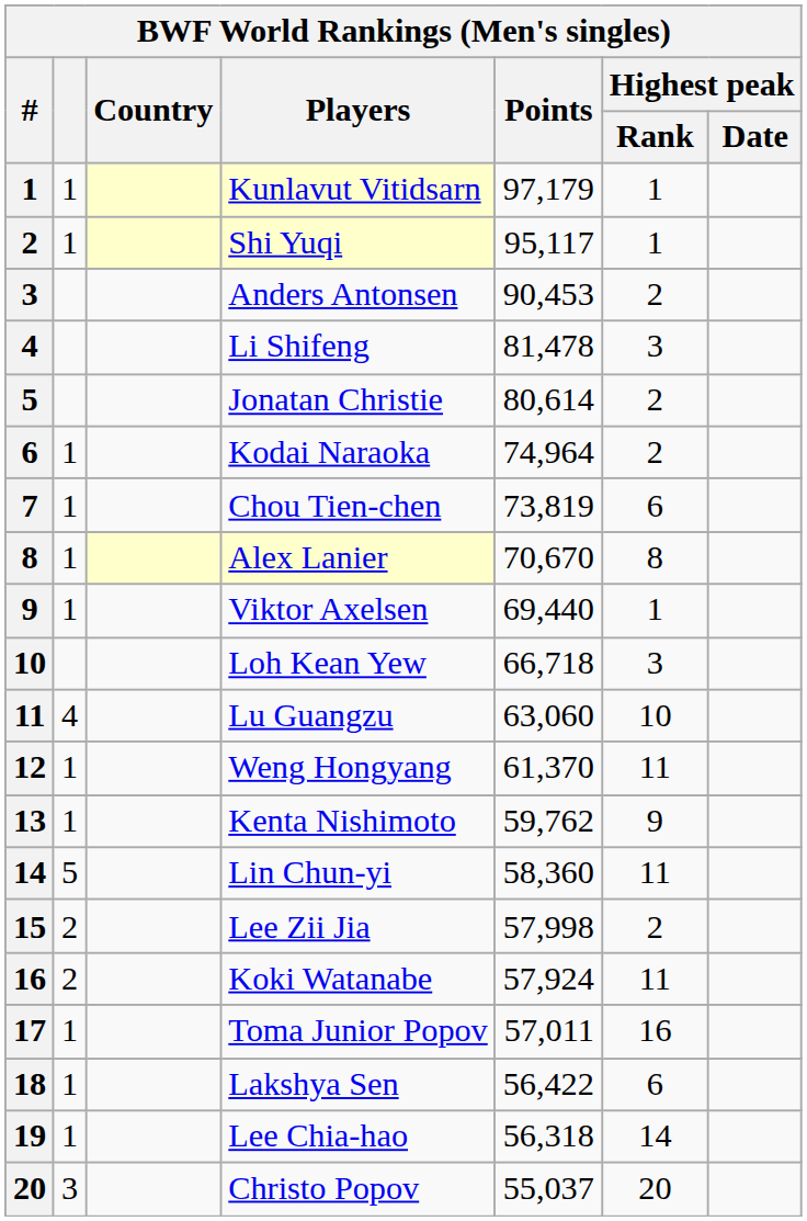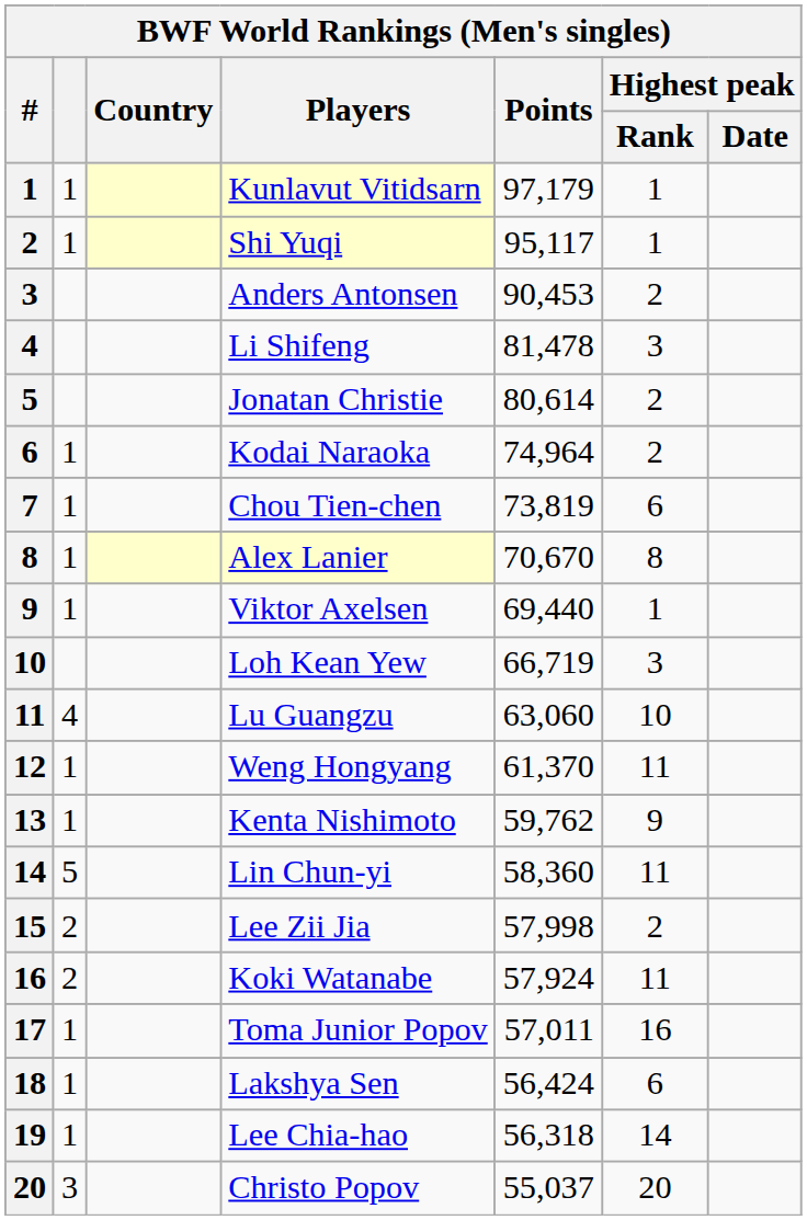 <table class="sortable wikitable">
 <tr>
 <th colspan="7">BWF World Rankings (Men's singles)<br></th>
 </tr>
 <tr>
 <th rowspan="2">#</th>
 <th rowspan="2"></th>
 <th rowspan="2">Country</th>
 <th rowspan="2">Players</th>
 <th rowspan="2">Points</th>
 <th colspan="2">Highest peak</th>
 </tr>
 <tr>
 <th>Rank</th>
 <th>Date</th>
 </tr>
 <tr>
 <th>1</th>
 <td align="center"> 1</td>
 <td bgcolor="#FFFFCC"></td>
 <td bgcolor="#FFFFCC"><a href='#'>Kunlavut Vitidsarn</a></td>
 <td align="right">97,179</td>
 <td align="center">1</td>
 <td align="right"></td>
 </tr>
 <tr>
 <th>2</th>
 <td align="center"> 1</td>
 <td bgcolor="#FFFFCC"></td>
 <td bgcolor="#FFFFCC"><a href='#'>Shi Yuqi</a></td>
 <td align="right">95,117</td>
 <td align="center">1</td>
 <td align="right"></td>
 </tr>
 <tr>
 <th>3</th>
 <td align="center"></td>
 <td></td>
 <td><a href='#'>Anders Antonsen</a></td>
 <td align="right">90,453</td>
 <td align="center">2</td>
 <td align="right"></td>
 </tr>
 <tr>
 <th>4</th>
 <td align="center"></td>
 <td></td>
 <td><a href='#'>Li Shifeng</a></td>
 <td align="right">81,478</td>
 <td align="center">3</td>
 <td align="right"></td>
 </tr>
 <tr>
 <th>5</th>
 <td align="center"></td>
 <td></td>
 <td><a href='#'>Jonatan Christie</a></td>
 <td align="right">80,614</td>
 <td align="center">2</td>
 <td align="right"></td>
 </tr>
 <tr>
 <th>6</th>
 <td align="center"> 1</td>
 <td></td>
 <td><a href='#'>Kodai Naraoka</a></td>
 <td align="right">74,964</td>
 <td align="center">2</td>
 <td align="right"></td>
 </tr>
 <tr>
 <th>7</th>
 <td align="center"> 1</td>
 <td></td>
 <td><a href='#'>Chou Tien-chen</a></td>
 <td align="right">73,819</td>
 <td align="center">6</td>
 <td align="right"></td>
 </tr>
 <tr>
 <th>8</th>
 <td align="center"> 1</td>
 <td bgcolor="#FFFFCC"></td>
 <td bgcolor="#FFFFCC"><a href='#'>Alex Lanier</a></td>
 <td align="right">70,670</td>
 <td align="center">8</td>
 <td align="right"></td>
 </tr>
 <tr>
 <th>9</th>
 <td align="center"> 1</td>
 <td></td>
 <td><a href='#'>Viktor Axelsen</a></td>
 <td align="right">69,440</td>
 <td align="center">1</td>
 <td align="right"></td>
 </tr>
 <tr>
 <th>10</th>
 <td align="center"></td>
 <td></td>
 <td><a href='#'>Loh Kean Yew</a></td>
-<td align="right">66,718</td>
+<td align="right">66,719</td>
 <td align="center">3</td>
 <td align="right"></td>
 </tr>
 <tr>
 <th>11</th>
 <td align="center"> 4</td>
 <td></td>
 <td><a href='#'>Lu Guangzu</a></td>
 <td align="right">63,060</td>
 <td align="center">10</td>
 <td align="right"></td>
 </tr>
 <tr>
 <th>12</th>
 <td align="center"> 1</td>
 <td></td>
 <td><a href='#'>Weng Hongyang</a></td>
 <td align="right">61,370</td>
 <td align="center">11</td>
 <td align="right"></td>
 </tr>
 <tr>
 <th>13</th>
 <td align="center"> 1</td>
 <td></td>
 <td><a href='#'>Kenta Nishimoto</a></td>
 <td align="right">59,762</td>
 <td align="center">9</td>
 <td align="right"></td>
 </tr>
 <tr>
 <th>14</th>
 <td align="center"> 5</td>
 <td></td>
 <td><a href='#'>Lin Chun-yi</a></td>
 <td align="right">58,360</td>
 <td align="center">11</td>
 <td align="right"></td>
 </tr>
 <tr>
 <th>15</th>
 <td align="center"> 2</td>
 <td></td>
 <td><a href='#'>Lee Zii Jia</a></td>
 <td align="right">57,998</td>
 <td align="center">2</td>
 <td align="right"></td>
 </tr>
 <tr>
 <th>16</th>
 <td align="center"> 2</td>
 <td></td>
 <td><a href='#'>Koki Watanabe</a></td>
 <td align="right">57,924</td>
 <td align="center">11</td>
 <td align="right"></td>
 </tr>
 <tr>
 <th>17</th>
 <td align="center"> 1</td>
 <td></td>
 <td><a href='#'>Toma Junior Popov</a></td>
 <td align="right">57,011</td>
 <td align="center">16</td>
 <td align="right"></td>
 </tr>
 <tr>
 <th>18</th>
 <td align="center"> 1</td>
 <td></td>
 <td><a href='#'>Lakshya Sen</a></td>
-<td align="right">56,422</td>
+<td align="right">56,424</td>
 <td align="center">6</td>
 <td align="right"></td>
 </tr>
 <tr>
 <th>19</th>
 <td align="center"> 1</td>
 <td></td>
 <td><a href='#'>Lee Chia-hao</a></td>
 <td align="right">56,318</td>
 <td align="center">14</td>
 <td align="right"></td>
 </tr>
 <tr>
 <th>20</th>
 <td align="center"> 3</td>
 <td></td>
 <td><a href='#'>Christo Popov</a></td>
 <td align="right">55,037</td>
 <td align="center">20</td>
 <td align="right"></td>
 </tr>
 </table>
